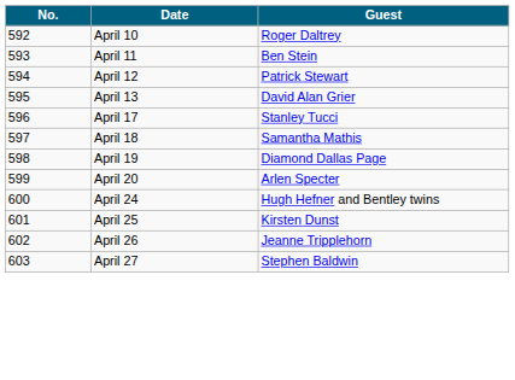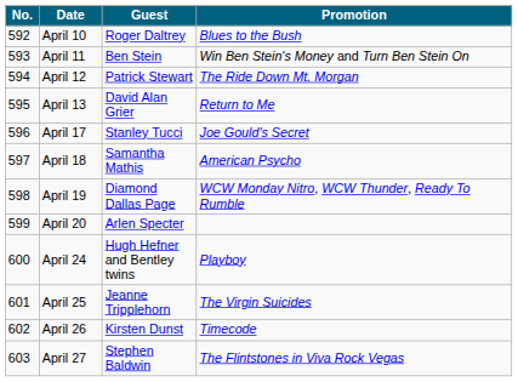 <table class="wikitable" width="100%">
 <tr bgcolor="#CCCCCC">
 <th width="5%" style="background:#006080; color:white"><abbr>No.</abbr></th>
 <th width="10%" style="background:#006080; color:white">Date</th>
 <th width="15%" style="background:#006080; color:white">Guest</th>
+<th width="50%" style="background:#006080; color:white">Promotion</th>
 </tr>
 <tr>
 <td>592</td>
 <td>April 10</td>
 <td><a href='#'>Roger Daltrey</a></td>
+<td><em><a href='#'>Blues to the Bush</a></em></td>
 </tr>
 <tr>
 <td>593</td>
 <td>April 11</td>
 <td><a href='#'>Ben Stein</a></td>
+<td><em>Win Ben Stein's Money</em> and <em>Turn Ben Stein On</em></td>
 </tr>
 <tr>
 <td>594</td>
 <td>April 12</td>
 <td><a href='#'>Patrick Stewart</a></td>
+<td><em><a href='#'>The Ride Down Mt. Morgan</a></em></td>
 </tr>
 <tr>
 <td>595</td>
 <td>April 13</td>
 <td><a href='#'>David Alan Grier</a></td>
+<td><em><a href='#'>Return to Me</a></em></td>
 </tr>
 <tr>
 <td>596</td>
 <td>April 17</td>
 <td><a href='#'>Stanley Tucci</a></td>
+<td><em><a href='#'>Joe Gould's Secret</a></em></td>
 </tr>
 <tr>
 <td>597</td>
 <td>April 18</td>
 <td><a href='#'>Samantha Mathis</a></td>
+<td><em><a href='#'>American Psycho</a></em></td>
 </tr>
 <tr>
 <td>598</td>
 <td>April 19</td>
 <td><a href='#'>Diamond Dallas Page</a></td>
+<td><em><a href='#'>WCW Monday Nitro</a></em>, <em><a href='#'>WCW Thunder</a></em>, <em><a href='#'>Ready To Rumble</a></em></td>
 </tr>
 <tr>
 <td>599</td>
 <td>April 20</td>
 <td><a href='#'>Arlen Specter</a></td>
+<td></td>
 </tr>
 <tr>
 <td>600</td>
 <td>April 24</td>
 <td><a href='#'>Hugh Hefner</a> and Bentley twins</td>
+<td><em><a href='#'>Playboy</a></em></td>
 </tr>
 <tr>
 <td>601</td>
 <td>April 25</td>
-<td><a href='#'>Kirsten Dunst</a></td>
+<td><a href='#'>Jeanne Tripplehorn</a></td>
+<td><em><a href='#'>The Virgin Suicides</a></em></td>
 </tr>
 <tr>
 <td>602</td>
 <td>April 26</td>
-<td><a href='#'>Jeanne Tripplehorn</a></td>
+<td><a href='#'>Kirsten Dunst</a></td>
+<td><em><a href='#'>Timecode</a></em></td>
 </tr>
 <tr>
 <td>603</td>
 <td>April 27</td>
 <td><a href='#'>Stephen Baldwin</a></td>
+<td><em><a href='#'>The Flintstones in Viva Rock Vegas</a></em></td>
 </tr>
 </table>
